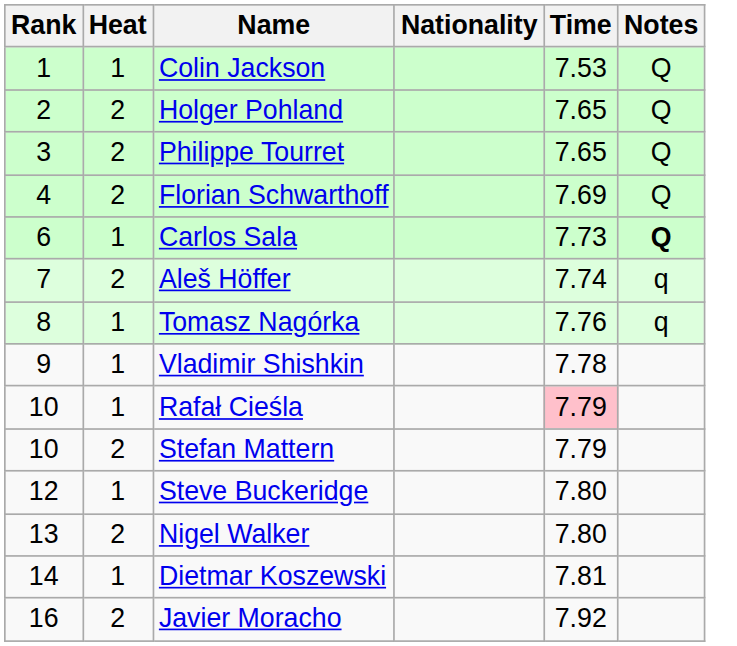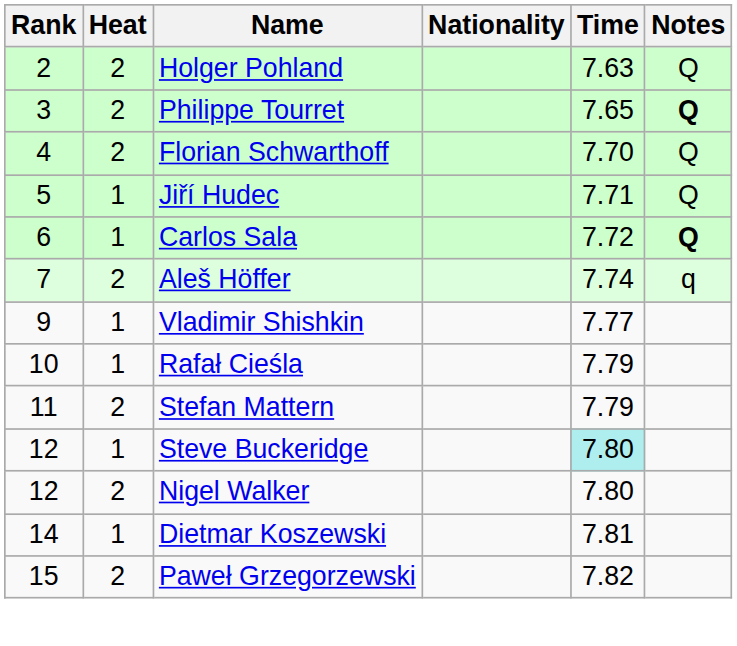 <table class="wikitable sortable" style="text-align:center">
 <tr>
 <th>Rank</th>
 <th>Heat</th>
 <th>Name</th>
 <th>Nationality</th>
 <th>Time</th>
 <th>Notes</th>
 </tr>
 <tr bgcolor=ccffcc>
-<td>1</td>
-<td>1</td>
-<td align="left"><a href='#'>Colin Jackson</a></td>
-<td align=left></td>
-<td>7.53</td>
-<td>Q</td>
-</tr>
-<tr bgcolor=ccffcc>
 <td>2</td>
 <td>2</td>
 <td align="left"><a href='#'>Holger Pohland</a></td>
 <td align=left></td>
-<td>7.65</td>
+<td>7.63</td>
 <td>Q</td>
 </tr>
 <tr bgcolor=ccffcc>
 <td>3</td>
 <td>2</td>
 <td align="left"><a href='#'>Philippe Tourret</a></td>
 <td align=left></td>
 <td>7.65</td>
-<td>Q</td>
+<td><strong>Q</strong></td>
 </tr>
 <tr bgcolor=ccffcc>
 <td>4</td>
 <td>2</td>
 <td align="left"><a href='#'>Florian Schwarthoff</a></td>
 <td align=left></td>
-<td>7.69</td>
+<td>7.70</td>
+<td>Q</td>
+</tr>
+<tr bgcolor=ccffcc>
+<td>5</td>
+<td>1</td>
+<td align="left"><a href='#'>Jiří Hudec</a></td>
+<td align=left></td>
+<td>7.71</td>
 <td>Q</td>
 </tr>
 <tr bgcolor=ccffcc>
 <td>6</td>
 <td>1</td>
 <td align="left"><a href='#'>Carlos Sala</a></td>
 <td align=left></td>
-<td>7.73</td>
+<td>7.72</td>
 <td><strong>Q</strong></td>
 </tr>
 <tr bgcolor=ddffdd>
 <td>7</td>
 <td>2</td>
 <td align="left"><a href='#'>Aleš Höffer</a></td>
 <td align=left></td>
 <td>7.74</td>
 <td>q</td>
 </tr>
-<tr bgcolor=ddffdd>
-<td>8</td>
-<td>1</td>
-<td align="left"><a href='#'>Tomasz Nagórka</a></td>
-<td align=left></td>
-<td>7.76</td>
-<td>q</td>
-</tr>
 <tr>
 <td>9</td>
 <td>1</td>
 <td align="left"><a href='#'>Vladimir Shishkin</a></td>
 <td align=left></td>
-<td>7.78</td>
+<td>7.77</td>
 <td></td>
 </tr>
 <tr>
 <td>10</td>
 <td>1</td>
 <td align="left"><a href='#'>Rafał Cieśla</a></td>
 <td align=left></td>
-<td style="background: pink;">7.79</td>
+<td>7.79</td>
 <td></td>
 </tr>
 <tr>
-<td>10</td>
+<td>11</td>
 <td>2</td>
 <td align="left"><a href='#'>Stefan Mattern</a></td>
 <td align=left></td>
 <td>7.79</td>
 <td></td>
 </tr>
 <tr>
 <td>12</td>
 <td>1</td>
 <td align="left"><a href='#'>Steve Buckeridge</a></td>
 <td align=left></td>
-<td>7.80</td>
+<td style="background: paleturquoise;">7.80</td>
 <td></td>
 </tr>
 <tr>
-<td>13</td>
+<td>12</td>
 <td>2</td>
 <td align="left"><a href='#'>Nigel Walker</a></td>
 <td align=left></td>
 <td>7.80</td>
 <td></td>
 </tr>
 <tr>
 <td>14</td>
 <td>1</td>
 <td align="left"><a href='#'>Dietmar Koszewski</a></td>
 <td align=left></td>
 <td>7.81</td>
 <td></td>
 </tr>
 <tr>
-<td>16</td>
+<td>15</td>
 <td>2</td>
-<td align="left"><a href='#'>Javier Moracho</a></td>
+<td align="left"><a href='#'>Paweł Grzegorzewski</a></td>
 <td align=left></td>
-<td>7.92</td>
+<td>7.82</td>
 <td></td>
 </tr>
 </table>
